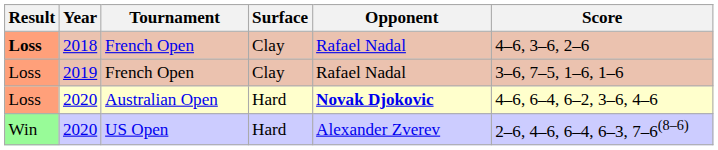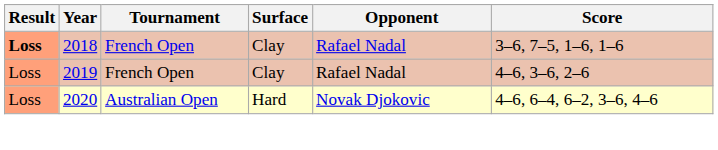 <table class="sortable wikitable">
 <tr>
 <th>Result</th>
 <th>Year</th>
 <th style="width:130px;">Tournament</th>
 <th style="width:30px;">Surface</th>
 <th style="width:160px;">Opponent</th>
 <th style="width:200px;" class="unsortable">Score</th>
 </tr>
 <tr style="background:#EBC2AF;">
 <td style="background:#ffa07a;"><strong>Loss</strong></td>
 <td><a href='#'>2018</a></td>
 <td><a href='#'>French Open</a></td>
 <td>Clay</td>
 <td> <a href='#'>Rafael Nadal</a></td>
-<td>4–6, 3–6, 2–6</td>
+<td>3–6, 7–5, 1–6, 1–6</td>
 </tr>
 <tr style="background:#EBC2AF;">
 <td style="background:#ffa07a;">Loss</td>
 <td><a href='#'>2019</a></td>
 <td>French Open</td>
 <td>Clay</td>
 <td> Rafael Nadal</td>
-<td>3–6, 7–5, 1–6, 1–6</td>
+<td>4–6, 3–6, 2–6</td>
 </tr>
 <tr bgcolor="#ffffcc">
 <td style="background:#ffa07a;">Loss</td>
 <td><a href='#'>2020</a></td>
 <td><a href='#'>Australian Open</a></td>
 <td>Hard</td>
-<td><strong> <a href='#'>Novak Djokovic</a></strong></td>
+<td> <a href='#'>Novak Djokovic</a></td>
 <td>4–6, 6–4, 6–2, 3–6, 4–6</td>
 </tr>
-<tr style="background:#ccf">
-<td bgcolor="98fb98">Win</td>
-<td><a href='#'>2020</a></td>
-<td><a href='#'>US Open</a></td>
-<td>Hard</td>
-<td> <a href='#'>Alexander Zverev</a></td>
-<td>2–6, 4–6, 6–4, 6–3, 7–6<sup>(8–6)</sup></td>
-</tr>
 </table>
